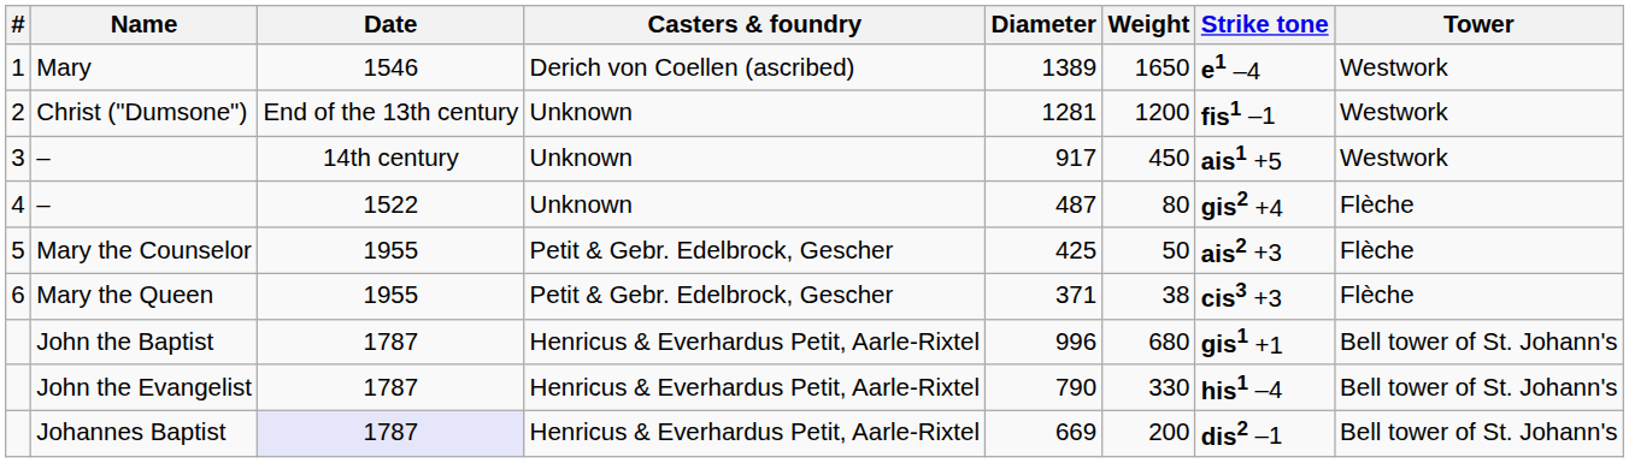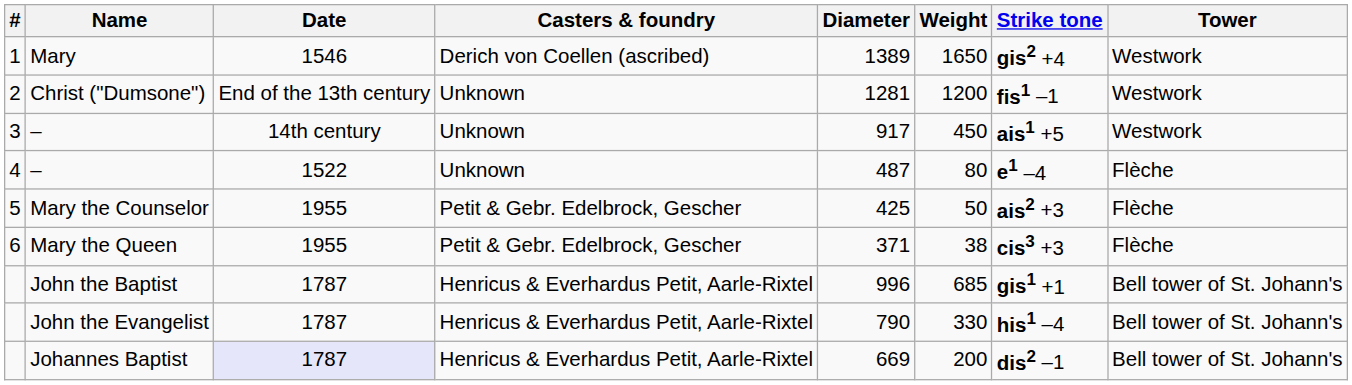 <table class="wikitable">
 <tr>
 <th>#</th>
 <th>Name</th>
 <th>Date</th>
 <th>Casters & foundry</th>
 <th>Diameter<br></th>
 <th>Weight<br></th>
 <th><a href='#'>Strike tone</a><br></th>
 <th>Tower</th>
 </tr>
 <tr>
 <td>1</td>
 <td>Mary</td>
 <td align="center">1546</td>
 <td>Derich von Coellen (ascribed)</td>
 <td align="right">1389</td>
 <td align="right">1650</td>
-<td><strong>e<sup>1</sup></strong> –4</td>
+<td><strong>gis<sup>2</sup></strong> +4</td>
 <td>Westwork</td>
 </tr>
 <tr>
 <td>2</td>
 <td>Christ ("Dumsone")</td>
 <td align="center">End of the 13th century</td>
 <td>Unknown</td>
 <td align="right">1281</td>
 <td align="right">1200</td>
 <td><strong>fis<sup>1</sup></strong> –1</td>
 <td>Westwork</td>
 </tr>
 <tr>
 <td>3</td>
 <td>–</td>
 <td align="center">14th century</td>
 <td>Unknown</td>
 <td align="right">917</td>
 <td align="right">450</td>
 <td><strong>ais<sup>1</sup></strong> +5</td>
 <td>Westwork</td>
 </tr>
 <tr>
 <td>4</td>
 <td>–</td>
 <td align="center">1522</td>
 <td>Unknown</td>
 <td align="right">487</td>
 <td align="right">80</td>
-<td><strong>gis<sup>2</sup></strong> +4</td>
+<td><strong>e<sup>1</sup></strong> –4</td>
 <td>Flèche</td>
 </tr>
 <tr>
 <td>5</td>
 <td>Mary the Counselor</td>
 <td align="center">1955</td>
 <td>Petit & Gebr. Edelbrock, Gescher</td>
 <td align="right">425</td>
 <td align="right">50</td>
 <td><strong>ais<sup>2</sup></strong> +3</td>
 <td>Flèche</td>
 </tr>
 <tr>
 <td>6</td>
 <td>Mary the Queen</td>
 <td align="center">1955</td>
 <td>Petit & Gebr. Edelbrock, Gescher</td>
 <td align="right">371</td>
 <td align="right">38</td>
 <td><strong>cis<sup>3</sup></strong> +3</td>
 <td>Flèche</td>
 </tr>
 <tr>
 <td></td>
 <td>John the Baptist</td>
 <td align="center">1787</td>
 <td>Henricus & Everhardus Petit, Aarle-Rixtel</td>
 <td align="right">996</td>
-<td align="right">680</td>
+<td align="right">685</td>
 <td><strong>gis<sup>1</sup></strong> +1</td>
 <td>Bell tower of St. Johann's</td>
 </tr>
 <tr>
 <td></td>
 <td>John the Evangelist</td>
 <td align="center">1787</td>
 <td>Henricus & Everhardus Petit, Aarle-Rixtel</td>
 <td align="right">790</td>
 <td align="right">330</td>
 <td><strong>his<sup>1</sup></strong> –4</td>
 <td>Bell tower of St. Johann's</td>
 </tr>
 <tr>
 <td></td>
 <td>Johannes Baptist</td>
 <td align="center" style="background: lavender;">1787</td>
 <td>Henricus & Everhardus Petit, Aarle-Rixtel</td>
 <td align="right">669</td>
 <td align="right">200</td>
 <td><strong>dis<sup>2</sup></strong> –1</td>
 <td>Bell tower of St. Johann's</td>
 </tr>
 </table>
